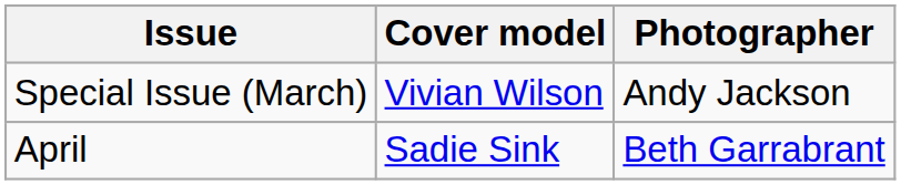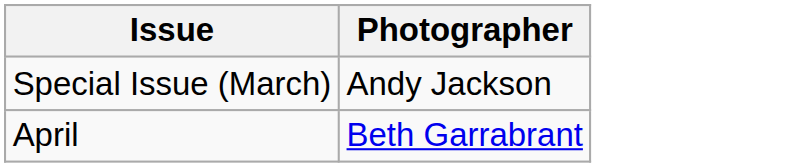 <table class="wikitable">
 <tr>
 <th>Issue</th>
-<th>Cover model</th>
 <th>Photographer</th>
 </tr>
 <tr>
 <td>Special Issue (March)</td>
-<td><a href='#'>Vivian Wilson</a></td>
 <td>Andy Jackson</td>
 </tr>
 <tr>
 <td>April</td>
-<td><a href='#'>Sadie Sink</a></td>
 <td><a href='#'>Beth Garrabrant</a></td>
 </tr>
 </table>
